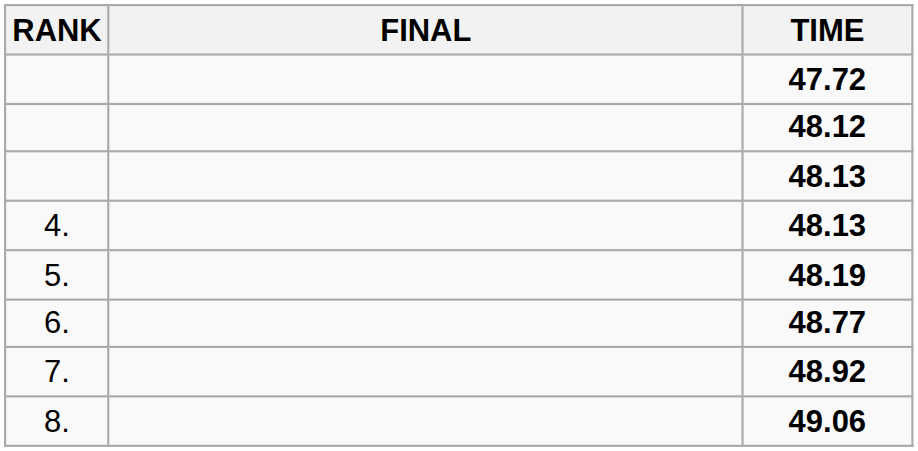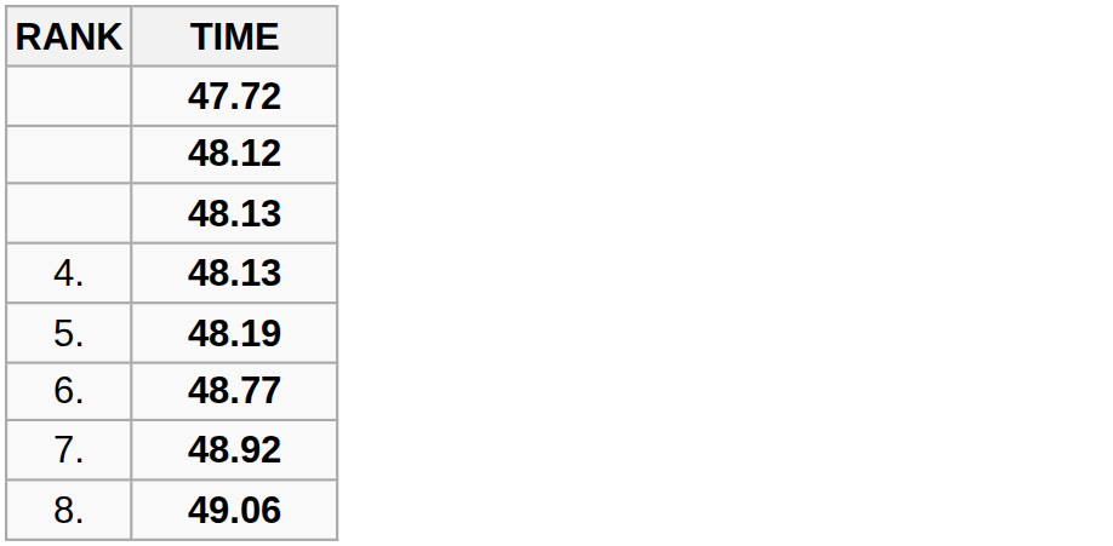 <table class="wikitable" style="border-collapse: collapse; font-size: 90%;">
 <tr>
 <th>RANK</th>
-<th style="width: 20em">FINAL</th>
 <th style="width: 5em">TIME</th>
 </tr>
 <tr>
 <td align="center"></td>
-<td></td>
 <td align="center"><strong>47.72</strong></td>
 </tr>
 <tr>
 <td align="center"></td>
-<td></td>
 <td align="center"><strong>48.12</strong></td>
 </tr>
 <tr>
 <td align="center"></td>
-<td></td>
 <td align="center"><strong>48.13</strong></td>
 </tr>
 <tr>
 <td align="center">4.</td>
-<td></td>
 <td align="center"><strong>48.13</strong></td>
 </tr>
 <tr>
 <td align="center">5.</td>
-<td></td>
 <td align="center"><strong>48.19</strong></td>
 </tr>
 <tr>
 <td align="center">6.</td>
-<td></td>
 <td align="center"><strong>48.77</strong></td>
 </tr>
 <tr>
 <td align="center">7.</td>
-<td></td>
 <td align="center"><strong>48.92</strong></td>
 </tr>
 <tr>
 <td align="center">8.</td>
-<td></td>
 <td align="center"><strong>49.06</strong></td>
 </tr>
 </table>
